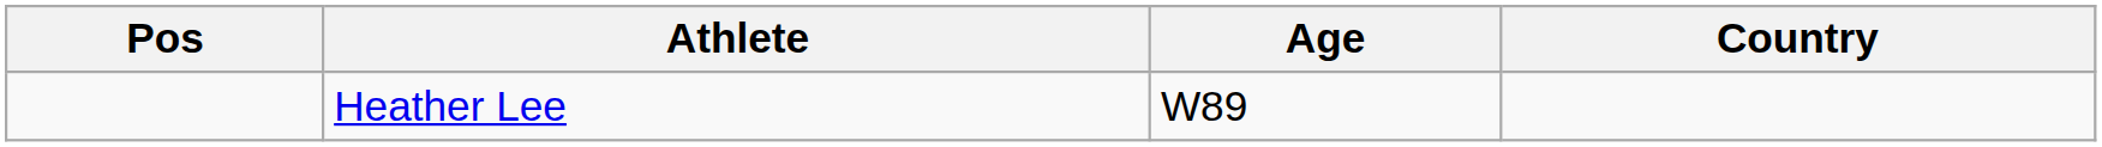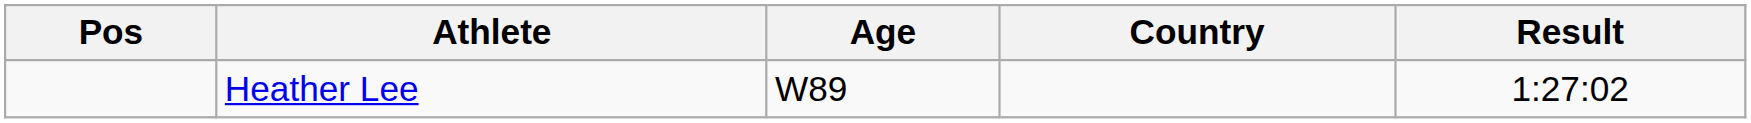 <table class="wikitable"  style="text-align:center; width:50%;">
 <tr>
 <th>Pos</th>
 <th>Athlete</th>
 <th>Age</th>
 <th>Country</th>
+<th>Result</th>
 </tr>
 <tr>
 <td align=center></td>
 <td align=left><a href='#'>Heather Lee</a></td>
 <td align=left>W89</td>
 <td align=left></td>
+<td>1:27:02</td>
 </tr>
 </table>
